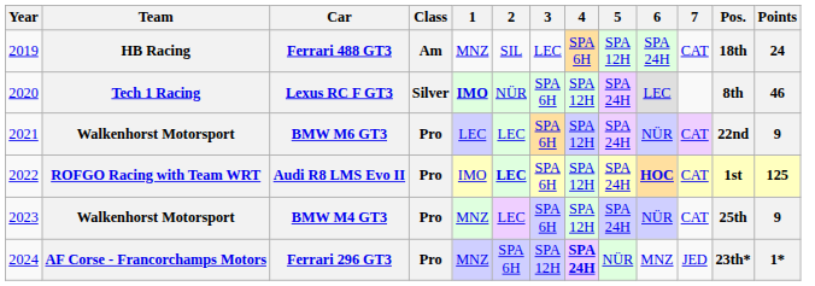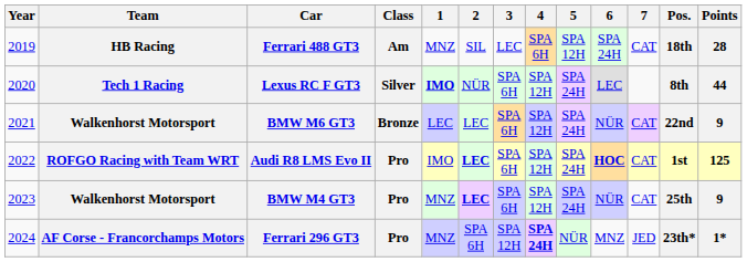 <table class="wikitable" border="1" style="text-align:center; font-size:90%;">
 <tr>
 <th>Year</th>
 <th>Team</th>
 <th>Car</th>
 <th>Class</th>
 <th>1</th>
 <th>2</th>
 <th>3</th>
 <th>4</th>
 <th>5</th>
 <th>6</th>
 <th>7</th>
 <th>Pos.</th>
 <th>Points</th>
 </tr>
 <tr>
 <td><a href='#'>2019</a></td>
 <th>HB Racing</th>
 <th><a href='#'>Ferrari 488 GT3</a></th>
 <th>Am</th>
 <td style="background:#;"><a href='#'>MNZ</a></td>
 <td style="background:#;"><a href='#'>SIL</a></td>
 <td style="background:#;"><a href='#'>LEC</a></td>
 <td style="background:#FFDF9F;"><a href='#'>SPA<br>6H</a><br></td>
 <td style="background:#DFFFDF;"><a href='#'>SPA<br>12H</a><br></td>
 <td style="background:#DFFFDF;"><a href='#'>SPA<br>24H</a><br></td>
 <td style="background:#;"><a href='#'>CAT</a></td>
 <th>18th</th>
-<th>24</th>
+<th>28</th>
 </tr>
 <tr>
 <td><a href='#'>2020</a></td>
 <th><a href='#'>Tech 1 Racing</a></th>
 <th><a href='#'>Lexus RC F GT3</a></th>
 <th>Silver</th>
 <td style="background:#DFFFDF;"><strong><a href='#'>IMO</a></strong><br></td>
 <td style="background:#DFFFDF;"><a href='#'>NÜR</a><br></td>
 <td style="background:#DFFFDF;"><a href='#'>SPA<br>6H</a><br></td>
 <td style="background:#DFFFDF;"><a href='#'>SPA<br>12H</a><br></td>
 <td style="background:#EFCFFF;"><a href='#'>SPA<br>24H</a><br></td>
 <td style="background:#DFDFDF;"><a href='#'>LEC</a><br></td>
 <td></td>
 <th>8th</th>
-<th>46</th>
+<th>44</th>
 </tr>
 <tr>
 <td><a href='#'>2021</a></td>
 <th>Walkenhorst Motorsport</th>
 <th><a href='#'>BMW M6 GT3</a></th>
-<th>Pro</th>
+<th>Bronze</th>
 <td style="background:#CFCFFF;"><a href='#'>LEC</a><br></td>
 <td style="background:#DFFFDF;"><a href='#'>LEC</a><br></td>
 <td style="background:#FFDF9F;"><a href='#'>SPA<br>6H</a><br></td>
 <td style="background:#CFCFFF;"><a href='#'>SPA<br>12H</a><br></td>
 <td style="background:#EFCFFF;"><a href='#'>SPA<br>24H</a><br></td>
 <td style="background:#CFCFFF;"><a href='#'>NÜR</a><br></td>
 <td style="background:#EFCFFF;"><a href='#'>CAT</a><br></td>
 <th>22nd</th>
 <th>9</th>
 </tr>
 <tr>
 <td><a href='#'>2022</a></td>
 <th><a href='#'>ROFGO Racing with Team WRT</a></th>
 <th><a href='#'>Audi R8 LMS Evo II</a></th>
 <th>Pro</th>
 <td style="background:#FFFFBF;"><a href='#'>IMO</a><br></td>
 <td style="background:#DFFFDF;"><strong><a href='#'>LEC</a></strong><br></td>
 <td style="background:#FFFFBF;"><a href='#'>SPA<br>6H</a><br></td>
 <td style="background:#DFFFDF;"><a href='#'>SPA<br>12H</a><br></td>
 <td style="background:#FFFFBF;"><a href='#'>SPA<br>24H</a><br></td>
 <td style="background:#FFDF9F;"><strong><a href='#'>HOC</a></strong><br></td>
 <td style="background:#FFFFBF;"><a href='#'>CAT</a><br></td>
 <th style="background:#FFFFBF;">1st</th>
 <th style="background:#FFFFBF;">125</th>
 </tr>
 <tr>
 <td><a href='#'>2023</a></td>
 <th>Walkenhorst Motorsport</th>
 <th><a href='#'>BMW M4 GT3</a></th>
 <th>Pro</th>
 <td style="background:#DFFFDF;"><a href='#'>MNZ</a><br></td>
-<td style="background:#EFCFFF;"><a href='#'>LEC</a><br></td>
+<td style="background:#EFCFFF;"><strong><a href='#'>LEC</a><br></strong></td>
 <td style="background:#CFCFFF;"><a href='#'>SPA<br>6H</a><br></td>
 <td style="background:#DFFFDF;"><a href='#'>SPA<br>12H</a><br></td>
 <td style="background:#CFCFFF;"><a href='#'>SPA<br>24H</a><br></td>
 <td style="background:#CFCFFF;"><a href='#'>NÜR</a><br></td>
 <td style="background:#;"><a href='#'>CAT</a></td>
 <th>25th</th>
 <th>9</th>
 </tr>
 <tr>
 <td><a href='#'>2024</a></td>
 <th><a href='#'>AF Corse - Francorchamps Motors</a></th>
 <th><a href='#'>Ferrari 296 GT3</a></th>
 <th>Pro</th>
 <td style="background:#CFCFFF;"><a href='#'>MNZ</a><br></td>
 <td style="background:#CFCFFF;"><a href='#'>SPA<br>6H</a><br></td>
 <td style="background:#CFCFFF;"><a href='#'>SPA<br>12H</a><br></td>
 <td style="background:#EFCFFF;"><strong><a href='#'>SPA<br>24H</a><br></strong></td>
 <td style="background:#DFFFDF;"><a href='#'>NÜR</a><br></td>
 <td style="background:#;"><a href='#'>MNZ</a><br></td>
 <td style="background:#;"><a href='#'>JED</a><br></td>
 <th>23th*</th>
 <th>1*</th>
 </tr>
 </table>
